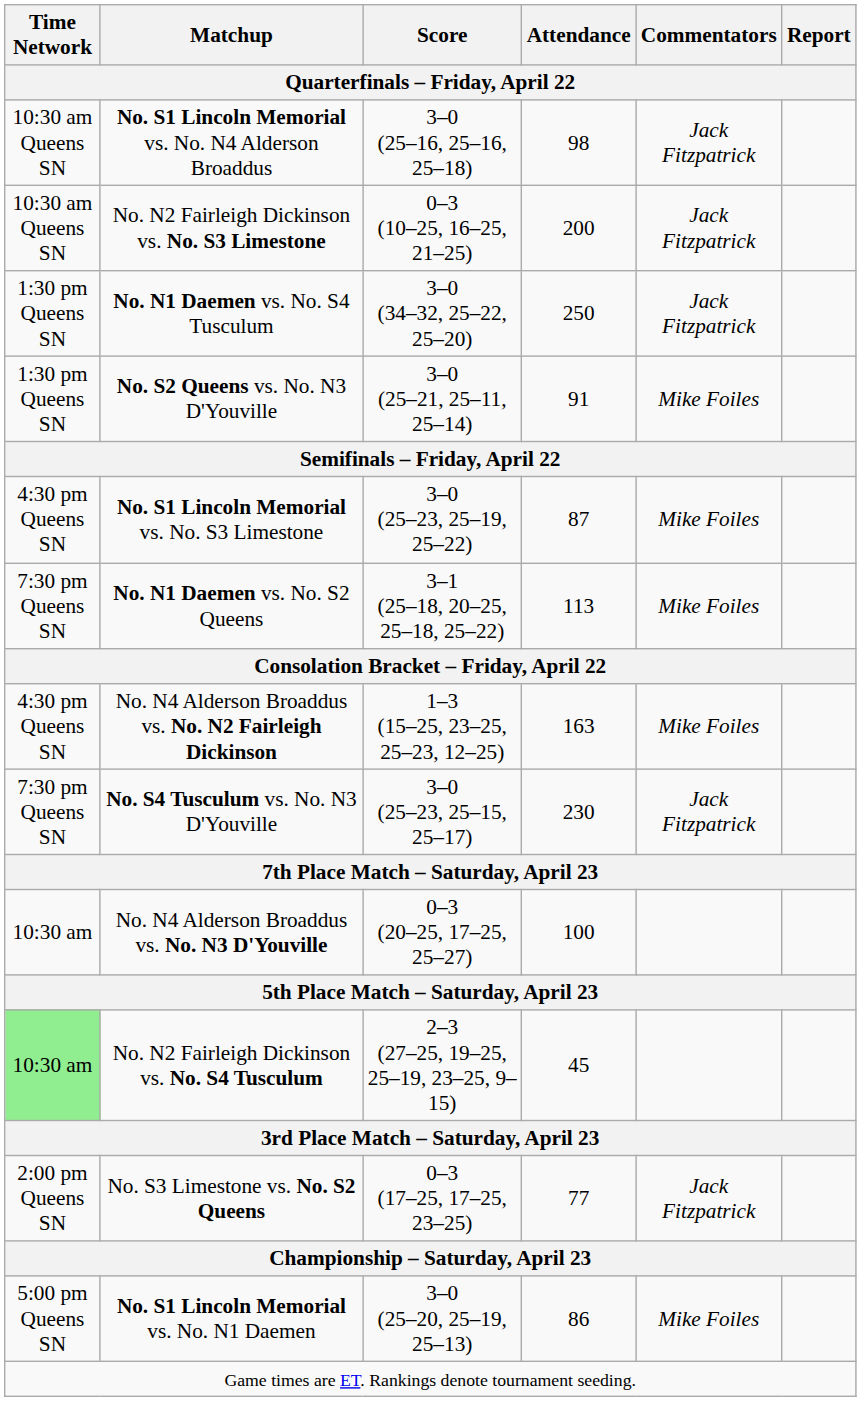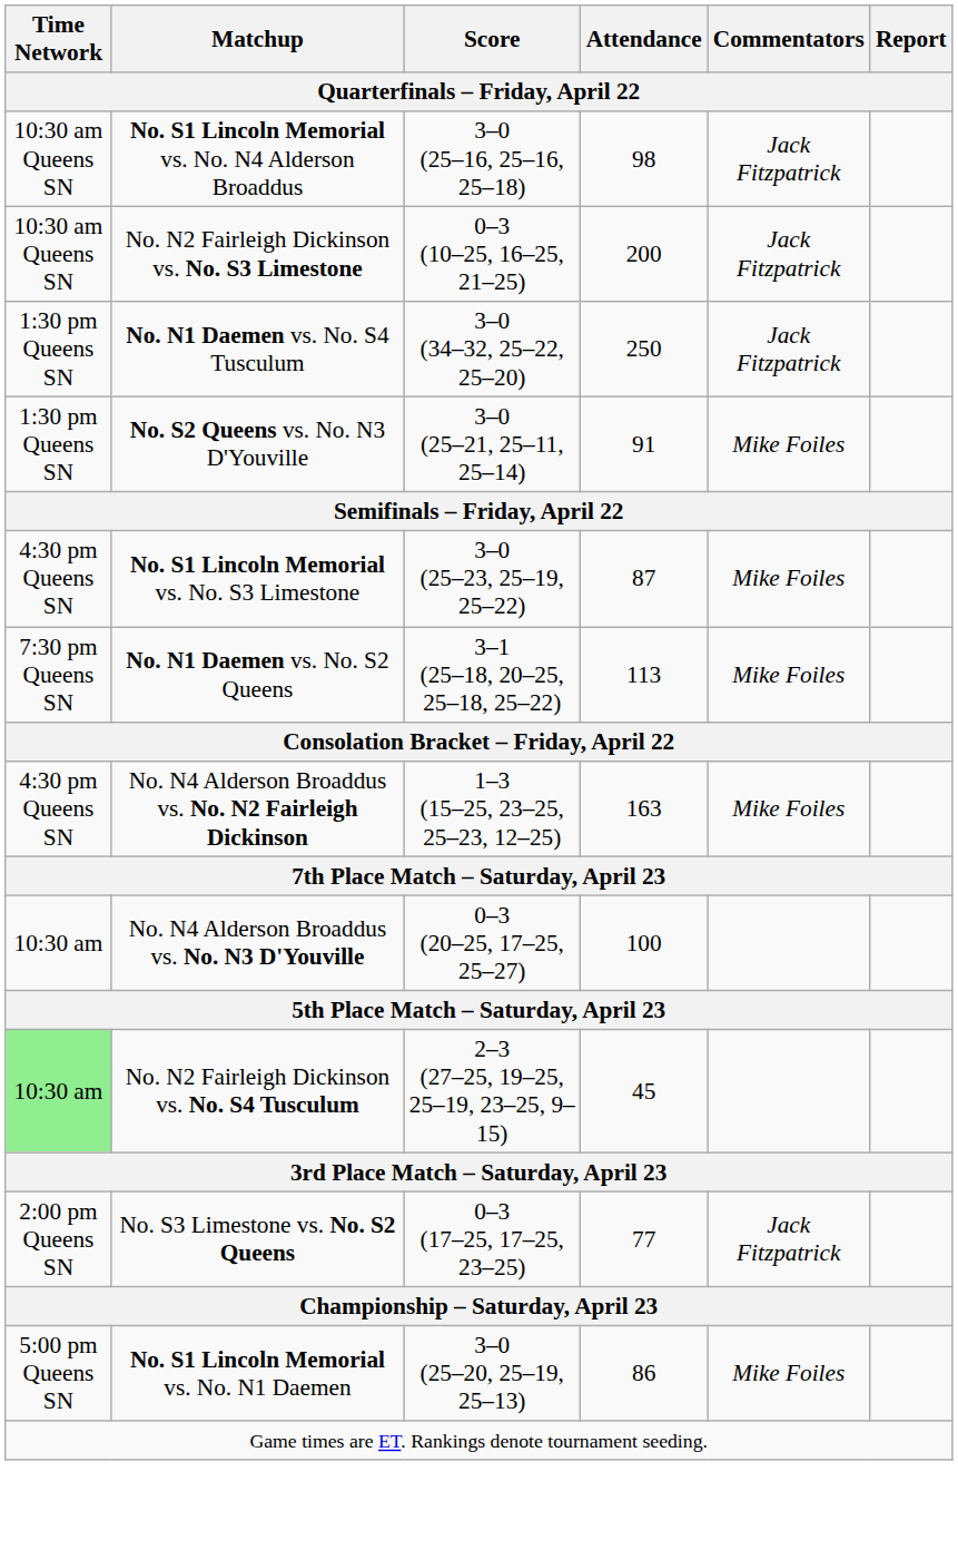 <table class="wikitable" style="font-size: 95%;text-align:center">
 <tr>
 <th>Time<br>Network</th>
 <th>Matchup</th>
 <th>Score</th>
 <th>Attendance</th>
 <th>Commentators</th>
 <th>Report</th>
 </tr>
 <tr>
 <th colspan=6>Quarterfinals – Friday, April 22</th>
 </tr>
 <tr>
 <td>10:30 am<br>Queens SN</td>
 <td><strong>No. S1 Lincoln Memorial</strong> vs. No. N4 Alderson Broaddus</td>
 <td>3–0<br>(25–16, 25–16, 25–18)</td>
 <td>98</td>
 <td><em>Jack Fitzpatrick</em></td>
 <td></td>
 </tr>
 <tr>
 <td>10:30 am<br>Queens SN</td>
 <td>No. N2 Fairleigh Dickinson vs. <strong>No. S3 Limestone</strong></td>
 <td>0–3<br>(10–25, 16–25, 21–25)</td>
 <td>200</td>
 <td><em>Jack Fitzpatrick</em></td>
 <td></td>
 </tr>
 <tr>
 <td>1:30 pm<br>Queens SN</td>
 <td><strong>No. N1 Daemen</strong> vs. No. S4 Tusculum</td>
 <td>3–0<br>(34–32, 25–22, 25–20)</td>
 <td>250</td>
 <td><em>Jack Fitzpatrick</em></td>
 <td></td>
 </tr>
 <tr>
 <td>1:30 pm<br>Queens SN</td>
 <td><strong>No. S2 Queens</strong> vs. No. N3 D'Youville</td>
 <td>3–0<br>(25–21, 25–11, 25–14)</td>
 <td>91</td>
 <td><em>Mike Foiles</em></td>
 <td></td>
 </tr>
 <tr>
 <th colspan=6>Semifinals – Friday, April 22</th>
 </tr>
 <tr>
 <td>4:30 pm<br>Queens SN</td>
 <td><strong>No. S1 Lincoln Memorial</strong> vs. No. S3 Limestone</td>
 <td>3–0<br>(25–23, 25–19, 25–22)</td>
 <td>87</td>
 <td><em>Mike Foiles</em></td>
 <td></td>
 </tr>
 <tr>
 <td>7:30 pm<br>Queens SN</td>
 <td><strong>No. N1 Daemen</strong> vs. No. S2 Queens</td>
 <td>3–1<br>(25–18, 20–25, 25–18, 25–22)</td>
 <td>113</td>
 <td><em>Mike Foiles</em></td>
 <td></td>
 </tr>
 <tr>
 <th colspan=6>Consolation Bracket – Friday, April 22</th>
 </tr>
 <tr>
 <td>4:30 pm<br>Queens SN</td>
 <td>No. N4 Alderson Broaddus vs. <strong>No. N2 Fairleigh Dickinson</strong></td>
 <td>1–3<br>(15–25, 23–25, 25–23, 12–25)</td>
 <td>163</td>
 <td><em>Mike Foiles</em></td>
 <td></td>
 </tr>
 <tr>
-<td>7:30 pm<br>Queens SN</td>
-<td><strong>No. S4 Tusculum</strong> vs. No. N3 D'Youville</td>
-<td>3–0<br>(25–23, 25–15, 25–17)</td>
-<td>230</td>
-<td><em>Jack Fitzpatrick</em></td>
-<td></td>
-</tr>
-<tr>
 <th colspan=6>7th Place Match – Saturday, April 23</th>
 </tr>
 <tr>
 <td>10:30 am</td>
 <td>No. N4 Alderson Broaddus vs. <strong>No. N3 D'Youville</strong></td>
 <td>0–3<br>(20–25, 17–25, 25–27)</td>
 <td>100</td>
 <td></td>
 <td></td>
 </tr>
 <tr>
 <th colspan=6>5th Place Match – Saturday, April 23</th>
 </tr>
 <tr>
 <td style="background: lightgreen;">10:30 am</td>
 <td>No. N2 Fairleigh Dickinson vs. <strong>No. S4 Tusculum</strong></td>
 <td>2–3<br>(27–25, 19–25, 25–19, 23–25, 9–15)</td>
 <td>45</td>
 <td></td>
 <td></td>
 </tr>
 <tr>
 <th colspan=6>3rd Place Match – Saturday, April 23</th>
 </tr>
 <tr>
 <td>2:00 pm<br>Queens SN</td>
 <td>No. S3 Limestone vs. <strong>No. S2 Queens</strong></td>
 <td>0–3<br>(17–25, 17–25, 23–25)</td>
 <td>77</td>
 <td><em>Jack Fitzpatrick</em></td>
 <td></td>
 </tr>
 <tr>
 <th colspan=6>Championship – Saturday, April 23</th>
 </tr>
 <tr>
 <td>5:00 pm<br>Queens SN</td>
 <td><strong>No. S1 Lincoln Memorial</strong> vs. No. N1 Daemen</td>
 <td>3–0<br>(25–20, 25–19, 25–13)</td>
 <td>86</td>
 <td><em>Mike Foiles</em></td>
 <td></td>
 </tr>
 <tr>
 <td colspan=6><small>Game times are <a href='#'>ET</a>. Rankings denote tournament seeding.</small></td>
 </tr>
 </table>
